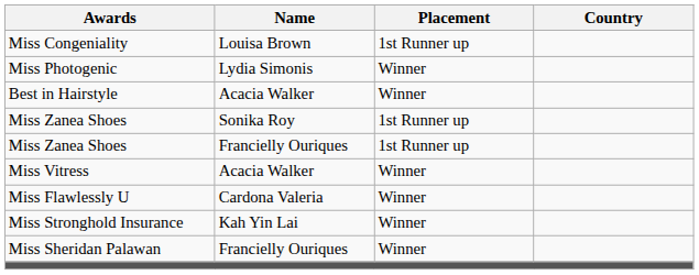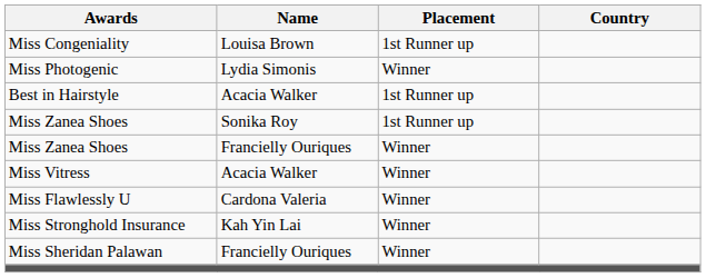 <table class="wikitable sortable collapsible">
 <tr>
 <th width="200" sortable>Awards</th>
 <th width="150">Name</th>
 <th width="150">Placement</th>
 <th width="150">Country</th>
 </tr>
 <tr>
 <td>Miss Congeniality</td>
 <td>Louisa Brown</td>
 <td>1st Runner up</td>
 <td></td>
 </tr>
 <tr>
 <td>Miss Photogenic</td>
 <td>Lydia Simonis</td>
 <td>Winner</td>
 <td></td>
 </tr>
 <tr>
 <td>Best in Hairstyle</td>
 <td>Acacia Walker</td>
-<td>Winner</td>
+<td>1st Runner up</td>
 <td></td>
 </tr>
 <tr>
 <td>Miss Zanea Shoes</td>
 <td>Sonika Roy</td>
 <td>1st Runner up</td>
 <td></td>
 </tr>
 <tr>
 <td>Miss Zanea Shoes</td>
 <td>Francielly Ouriques</td>
-<td>1st Runner up</td>
+<td>Winner</td>
 <td></td>
 </tr>
 <tr>
 <td>Miss Vitress</td>
 <td>Acacia Walker</td>
 <td>Winner</td>
 <td></td>
 </tr>
 <tr>
 <td>Miss Flawlessly U</td>
 <td>Cardona Valeria</td>
 <td>Winner</td>
 <td></td>
 </tr>
 <tr>
 <td>Miss Stronghold Insurance</td>
 <td>Kah Yin Lai</td>
 <td>Winner</td>
 <td></td>
 </tr>
 <tr>
 <td>Miss Sheridan Palawan</td>
 <td>Francielly Ouriques</td>
 <td>Winner</td>
 <td></td>
 </tr>
 <tr bgcolor=#555>
 <td colspan=5></td>
 </tr>
 </table>
